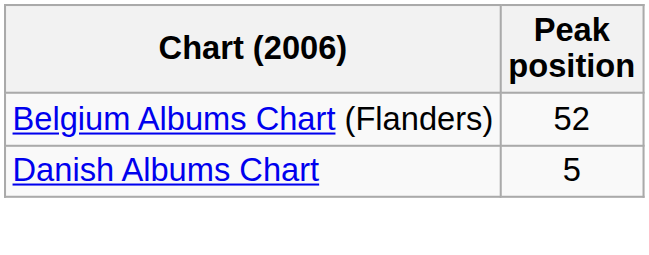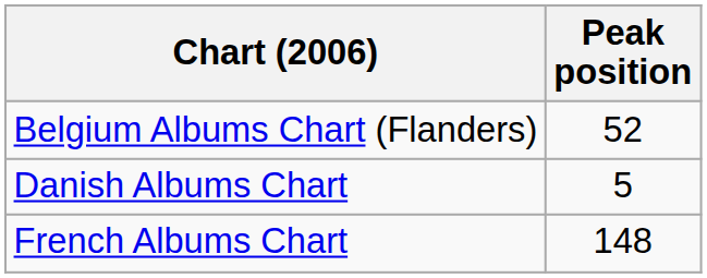 <table class="wikitable sortable">
 <tr>
 <th>Chart (2006)</th>
 <th>Peak<br>position</th>
 </tr>
 <tr>
 <td><a href='#'>Belgium Albums Chart</a> (Flanders)</td>
 <td align="center">52</td>
 </tr>
 <tr>
 <td><a href='#'>Danish Albums Chart</a></td>
 <td align="center">5</td>
 </tr>
+<tr>
+<td><a href='#'>French Albums Chart</a></td>
+<td align="center">148</td>
+</tr>
 </table>
